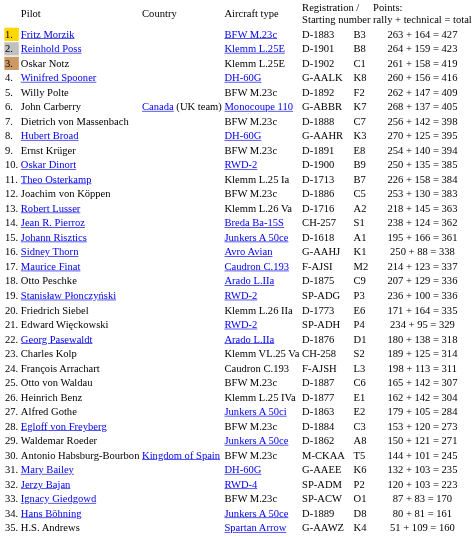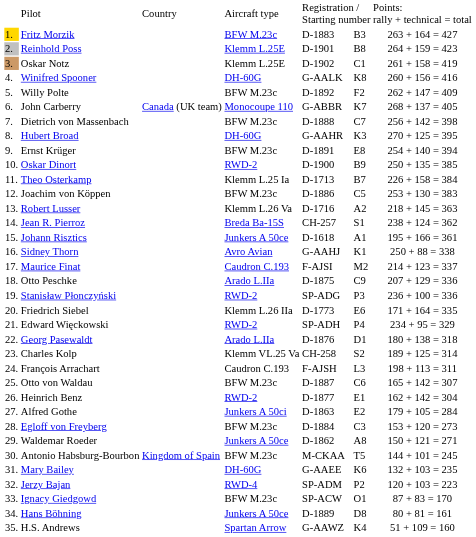 <table>
 <tr>
 <td> </td>
 <td>Pilot</td>
 <td>Country</td>
 <td>Aircraft type</td>
 <td colspan=2>Registration /<br> Starting number</td>
 <td>Points: <br>rally + technical = total</td>
 </tr>
 <tr>
 <td bgcolor="gold">1.</td>
 <td><a href='#'>Fritz Morzik</a></td>
 <td></td>
 <td><a href='#'>BFW M.23c</a></td>
 <td>D-1883</td>
 <td>B3</td>
 <td align=center>263 + 164 = 427</td>
 </tr>
 <tr>
 <td bgcolor="silver">2.</td>
 <td><a href='#'>Reinhold Poss</a></td>
 <td></td>
 <td><a href='#'>Klemm L.25E</a></td>
 <td>D-1901</td>
 <td>B8</td>
 <td align=center>264 + 159 = 423</td>
 </tr>
 <tr>
 <td bgcolor="CC9966">3.</td>
 <td>Oskar Notz</td>
 <td></td>
 <td>Klemm L.25E</td>
 <td>D-1902</td>
 <td>C1</td>
 <td align=center>261 + 158 = 419</td>
 </tr>
 <tr>
 <td>4.</td>
 <td><a href='#'>Winifred Spooner</a></td>
 <td></td>
 <td><a href='#'>DH-60G</a></td>
 <td>G-AALK</td>
 <td>K8</td>
 <td align=center>260 + 156 = 416</td>
 </tr>
 <tr>
 <td>5.</td>
 <td>Willy Polte</td>
 <td></td>
 <td>BFW M.23c</td>
 <td>D-1892</td>
 <td>F2</td>
 <td align=center>262 + 147 = 409</td>
 </tr>
 <tr>
 <td>6.</td>
 <td>John Carberry</td>
 <td> <a href='#'>Canada</a> (UK team)</td>
 <td><a href='#'>Monocoupe 110</a></td>
 <td>G-ABBR</td>
 <td>K7</td>
 <td align=center>268 + 137 = 405</td>
 </tr>
 <tr>
 <td>7.</td>
 <td>Dietrich von Massenbach</td>
 <td></td>
 <td>BFW M.23c</td>
 <td>D-1888</td>
 <td>C7</td>
 <td align=center>256 + 142 = 398</td>
 </tr>
 <tr>
 <td>8.</td>
 <td><a href='#'>Hubert Broad</a></td>
 <td></td>
 <td><a href='#'>DH-60G</a></td>
 <td>G-AAHR</td>
 <td>K3</td>
 <td align=center>270 + 125 = 395</td>
 </tr>
 <tr>
 <td>9.</td>
 <td>Ernst Krüger</td>
 <td></td>
 <td>BFW M.23c</td>
 <td>D-1891</td>
 <td>E8</td>
 <td align=center>254 + 140 = 394</td>
 </tr>
 <tr>
 <td>10.</td>
 <td><a href='#'>Oskar Dinort</a></td>
 <td></td>
 <td><a href='#'>RWD-2</a></td>
 <td>D-1900</td>
 <td>B9</td>
 <td align=center>250 + 135 = 385</td>
 </tr>
 <tr>
 <td>11.</td>
 <td><a href='#'>Theo Osterkamp</a></td>
 <td></td>
 <td>Klemm L.25 Ia</td>
 <td>D-1713</td>
 <td>B7</td>
 <td align=center>226 + 158 = 384</td>
 </tr>
 <tr>
 <td>12.</td>
 <td>Joachim von Köppen</td>
 <td></td>
 <td>BFW M.23c</td>
 <td>D-1886</td>
 <td>C5</td>
 <td align=center>253 + 130 = 383</td>
 </tr>
 <tr>
 <td>13.</td>
 <td><a href='#'>Robert Lusser</a></td>
 <td></td>
 <td>Klemm L.26 Va</td>
 <td>D-1716</td>
 <td>A2</td>
 <td align=center>218 + 145 = 363</td>
 </tr>
 <tr>
 <td>14.</td>
 <td><a href='#'>Jean R. Pierroz</a></td>
 <td></td>
 <td><a href='#'>Breda Ba-15S</a></td>
 <td>CH-257</td>
 <td>S1</td>
 <td align=center>238 + 124 = 362</td>
 </tr>
 <tr>
 <td>15.</td>
 <td><a href='#'>Johann Risztics</a></td>
 <td></td>
 <td><a href='#'>Junkers A 50ce</a></td>
 <td>D-1618</td>
 <td>A1</td>
 <td align=center>195 + 166 = 361</td>
 </tr>
 <tr>
 <td>16.</td>
 <td><a href='#'>Sidney Thorn</a></td>
 <td></td>
 <td><a href='#'>Avro Avian</a></td>
 <td>G-AAHJ</td>
 <td>K1</td>
 <td align=center>250 + 88 = 338</td>
 </tr>
 <tr>
 <td>17.</td>
 <td><a href='#'>Maurice Finat</a></td>
 <td></td>
 <td><a href='#'>Caudron C.193</a></td>
 <td>F-AJSI</td>
 <td>M2</td>
 <td align=center>214 + 123 = 337</td>
 </tr>
 <tr>
 <td>18.</td>
 <td>Otto Peschke</td>
 <td></td>
 <td><a href='#'>Arado L.IIa</a></td>
 <td>D-1875</td>
 <td>C9</td>
 <td align=center>207 + 129 = 336</td>
 </tr>
 <tr>
 <td>19.</td>
 <td><a href='#'>Stanisław Płonczyński</a></td>
 <td></td>
 <td><a href='#'>RWD-2</a></td>
 <td>SP-ADG</td>
 <td>P3</td>
 <td align=center>236 + 100 = 336</td>
 </tr>
 <tr>
 <td>20.</td>
 <td>Friedrich Siebel</td>
 <td></td>
 <td>Klemm L.26 IIa</td>
 <td>D-1773</td>
 <td>E6</td>
 <td align=center>171 + 164 = 335</td>
 </tr>
 <tr>
 <td>21.</td>
 <td>Edward Więckowski</td>
 <td></td>
 <td><a href='#'>RWD-2</a></td>
 <td>SP-ADH</td>
 <td>P4</td>
 <td align=center>234 + 95 = 329</td>
 </tr>
 <tr>
 <td>22.</td>
 <td><a href='#'>Georg Pasewaldt</a></td>
 <td></td>
 <td><a href='#'>Arado L.IIa</a></td>
 <td>D-1876</td>
 <td>D1</td>
 <td align=center>180 + 138 = 318</td>
 </tr>
 <tr>
 <td>23.</td>
 <td>Charles Kolp</td>
 <td></td>
 <td>Klemm VL.25 Va</td>
 <td>CH-258</td>
 <td>S2</td>
 <td align=center>189 + 125 = 314</td>
 </tr>
 <tr>
 <td>24.</td>
 <td>François Arrachart</td>
 <td></td>
 <td>Caudron C.193</td>
 <td>F-AJSH</td>
 <td>L3</td>
 <td align=center>198 + 113 = 311</td>
 </tr>
 <tr>
 <td>25.</td>
 <td>Otto von Waldau</td>
 <td></td>
 <td>BFW M.23c</td>
 <td>D-1887</td>
 <td>C6</td>
 <td align=center>165 + 142 = 307</td>
 </tr>
 <tr>
 <td>26.</td>
 <td>Heinrich Benz</td>
 <td></td>
-<td>Klemm L.25 IVa</td>
+<td><a href='#'>RWD-2</a></td>
 <td>D-1877</td>
 <td>E1</td>
 <td align=center>162 + 142 = 304</td>
 </tr>
 <tr>
 <td>27.</td>
 <td>Alfred Gothe</td>
 <td></td>
 <td><a href='#'>Junkers A 50ci</a></td>
 <td>D-1863</td>
 <td>E2</td>
 <td align=center>179 + 105 = 284</td>
 </tr>
 <tr>
 <td>28.</td>
 <td><a href='#'>Egloff von Freyberg</a></td>
 <td></td>
 <td>BFW M.23c</td>
 <td>D-1884</td>
 <td>C3</td>
 <td align=center>153 + 120 = 273</td>
 </tr>
 <tr>
 <td>29.</td>
 <td>Waldemar Roeder</td>
 <td></td>
 <td><a href='#'>Junkers A 50ce</a></td>
 <td>D-1862</td>
 <td>A8</td>
 <td align=center>150 + 121 = 271</td>
 </tr>
 <tr>
 <td>30.</td>
 <td>Antonio Habsburg-Bourbon</td>
 <td> <a href='#'>Kingdom of Spain</a></td>
 <td>BFW M.23c</td>
 <td>M-CKAA</td>
 <td>T5</td>
 <td align=center>144 + 101 = 245</td>
 </tr>
 <tr>
 <td>31.</td>
 <td><a href='#'>Mary Bailey</a></td>
 <td></td>
 <td><a href='#'>DH-60G</a></td>
 <td>G-AAEE</td>
 <td>K6</td>
 <td align=center>132 + 103 = 235</td>
 </tr>
 <tr>
 <td>32.</td>
 <td><a href='#'>Jerzy Bajan</a></td>
 <td></td>
 <td><a href='#'>RWD-4</a></td>
 <td>SP-ADM</td>
 <td>P2</td>
 <td align=center>120 + 103 = 223</td>
 </tr>
 <tr>
 <td>33.</td>
 <td><a href='#'>Ignacy Giedgowd</a></td>
 <td></td>
 <td>BFW M.23c</td>
 <td>SP-ACW</td>
 <td>O1</td>
 <td align=center>87 + 83 = 170</td>
 </tr>
 <tr>
 <td>34.</td>
 <td><a href='#'>Hans Böhning</a></td>
 <td></td>
 <td><a href='#'>Junkers A 50ce</a></td>
 <td>D-1889</td>
 <td>D8</td>
 <td align=center>80 + 81 = 161</td>
 </tr>
 <tr>
 <td>35.</td>
 <td>H.S. Andrews</td>
 <td></td>
 <td><a href='#'>Spartan Arrow</a></td>
 <td>G-AAWZ</td>
 <td>K4</td>
 <td align=center>51 + 109 = 160</td>
 </tr>
 </table>
